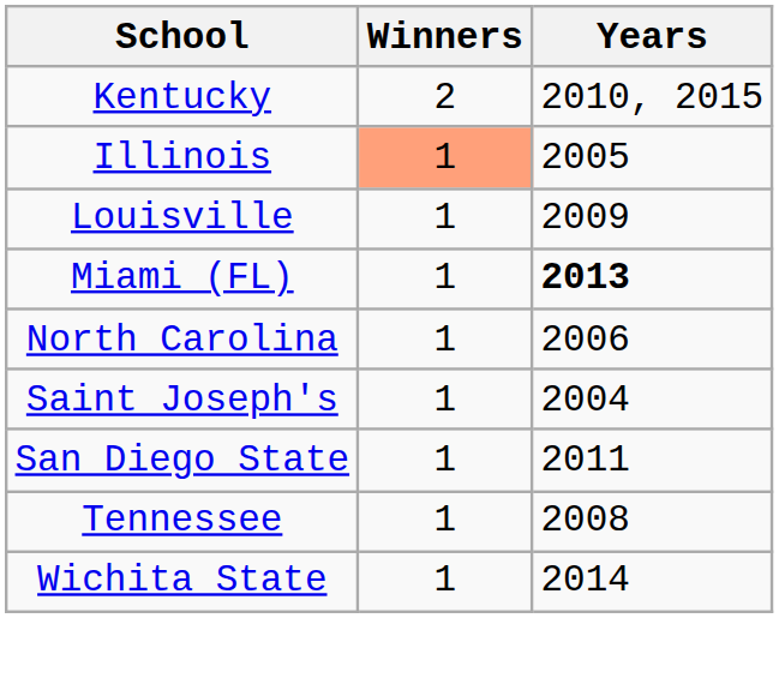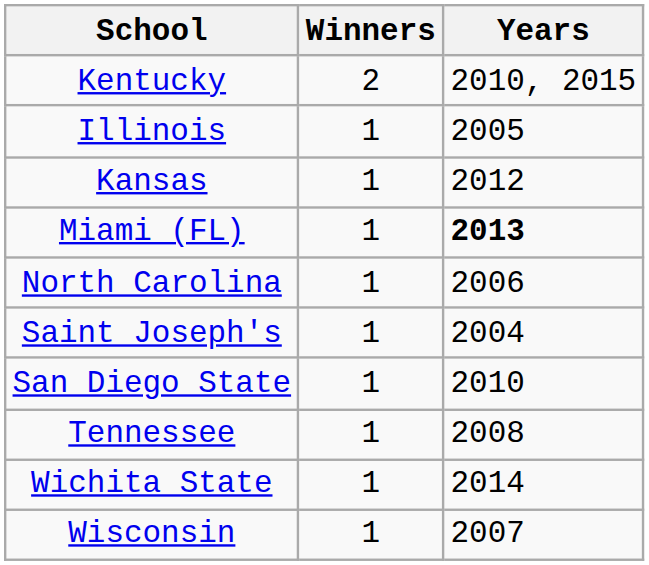 <table class="wikitable">
 <tr>
 <th>School</th>
 <th>Winners</th>
 <th>Years</th>
 </tr>
 <tr align="center">
 <td><a href='#'>Kentucky</a></td>
 <td>2</td>
 <td align=left>2010, 2015</td>
 </tr>
 <tr align="center">
 <td><a href='#'>Illinois</a></td>
-<td style="background: lightsalmon;">1</td>
+<td>1</td>
 <td align=left>2005</td>
 </tr>
 <tr align="center">
-<td><a href='#'>Louisville</a></td>
+<td><a href='#'>Kansas</a></td>
 <td>1</td>
-<td align=left>2009</td>
+<td align=left>2012</td>
 </tr>
 <tr align="center">
 <td><a href='#'>Miami (FL)</a></td>
 <td>1</td>
 <td align=left><strong>2013</strong></td>
 </tr>
 <tr align="center">
 <td><a href='#'>North Carolina</a></td>
 <td>1</td>
 <td align=left>2006</td>
 </tr>
 <tr align="center">
 <td><a href='#'>Saint Joseph's</a></td>
 <td>1</td>
 <td align=left>2004</td>
 </tr>
 <tr align="center">
 <td><a href='#'>San Diego State</a></td>
 <td>1</td>
-<td align=left>2011</td>
+<td align=left>2010</td>
 </tr>
 <tr align="center">
 <td><a href='#'>Tennessee</a></td>
 <td>1</td>
 <td align=left>2008</td>
 </tr>
 <tr align="center">
 <td><a href='#'>Wichita State</a></td>
 <td>1</td>
 <td align=left>2014</td>
 </tr>
+<tr align="center">
+<td><a href='#'>Wisconsin</a></td>
+<td>1</td>
+<td align=left>2007</td>
+</tr>
 </table>
